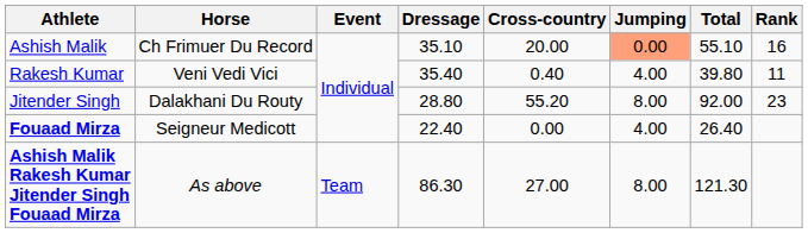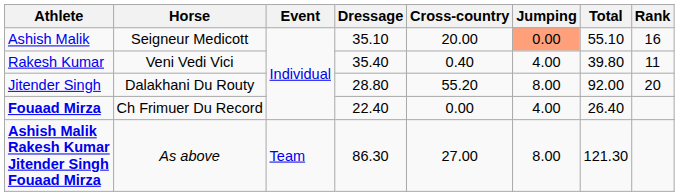 <table class=wikitable style="text-align:center; font-size:90%">
 <tr>
 <th>Athlete</th>
 <th>Horse</th>
 <th>Event</th>
 <th>Dressage</th>
 <th>Cross-country</th>
 <th>Jumping</th>
 <th>Total</th>
 <th>Rank</th>
 </tr>
 <tr>
 <td align=left><a href='#'>Ashish Malik</a></td>
-<td>Ch Frimuer Du Record</td>
+<td>Seigneur Medicott</td>
 <td style="text-align:left;" rowspan="4"><a href='#'>Individual</a></td>
 <td>35.10</td>
 <td>20.00</td>
 <td style="background: lightsalmon;">0.00</td>
 <td>55.10</td>
 <td>16</td>
 </tr>
 <tr>
 <td align=left><a href='#'>Rakesh Kumar</a></td>
 <td>Veni Vedi Vici</td>
 <td>35.40</td>
 <td>0.40</td>
 <td>4.00</td>
 <td>39.80</td>
 <td>11</td>
 </tr>
 <tr>
 <td align=left><a href='#'>Jitender Singh</a></td>
 <td>Dalakhani Du Routy</td>
 <td>28.80</td>
 <td>55.20</td>
 <td>8.00</td>
 <td>92.00</td>
-<td>23</td>
+<td>20</td>
 </tr>
 <tr>
 <td align=left><strong><a href='#'>Fouaad Mirza</a></strong></td>
-<td>Seigneur Medicott</td>
+<td>Ch Frimuer Du Record</td>
 <td>22.40</td>
 <td>0.00</td>
 <td>4.00</td>
 <td>26.40</td>
 <td></td>
 </tr>
 <tr>
 <td align=left><strong><a href='#'>Ashish Malik</a><br><a href='#'>Rakesh Kumar</a><br><a href='#'>Jitender Singh</a><br><a href='#'>Fouaad Mirza</a></strong></td>
 <td><em>As above</em></td>
 <td style="text-align:left;"><a href='#'>Team</a></td>
 <td>86.30</td>
 <td>27.00</td>
 <td>8.00</td>
 <td>121.30</td>
 <td></td>
 </tr>
 </table>
